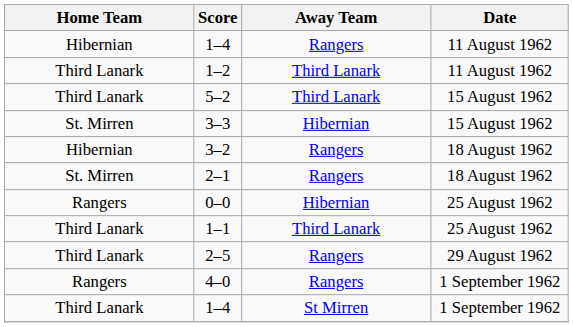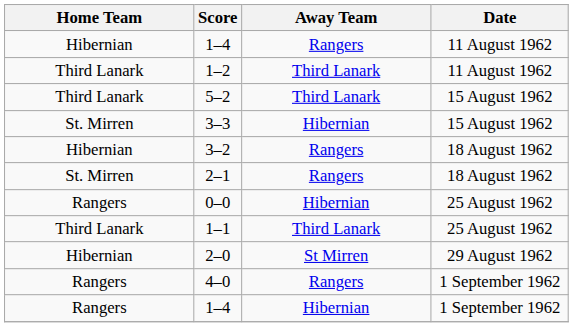 <table class="wikitable" style="text-align:center;">
 <tr>
 <th width=175>Home Team</th>
 <th width=20>Score</th>
 <th width=175>Away Team</th>
 <th width= 125>Date</th>
 </tr>
 <tr>
 <td>Hibernian</td>
 <td>1–4</td>
 <td><a href='#'>Rangers</a></td>
 <td>11 August 1962</td>
 </tr>
 <tr>
 <td>Third Lanark</td>
 <td>1–2</td>
 <td><a href='#'>Third Lanark</a></td>
 <td>11 August 1962</td>
 </tr>
 <tr>
 <td>Third Lanark</td>
 <td>5–2</td>
 <td><a href='#'>Third Lanark</a></td>
 <td>15 August 1962</td>
 </tr>
 <tr>
 <td>St. Mirren</td>
 <td>3–3</td>
 <td><a href='#'>Hibernian</a></td>
 <td>15 August 1962</td>
 </tr>
 <tr>
 <td>Hibernian</td>
 <td>3–2</td>
 <td><a href='#'>Rangers</a></td>
 <td>18 August 1962</td>
 </tr>
 <tr>
 <td>St. Mirren</td>
 <td>2–1</td>
 <td><a href='#'>Rangers</a></td>
 <td>18 August 1962</td>
 </tr>
 <tr>
 <td>Rangers</td>
 <td>0–0</td>
 <td><a href='#'>Hibernian</a></td>
 <td>25 August 1962</td>
 </tr>
 <tr>
 <td>Third Lanark</td>
 <td>1–1</td>
 <td><a href='#'>Third Lanark</a></td>
 <td>25 August 1962</td>
 </tr>
 <tr>
-<td>Third Lanark</td>
-<td>2–5</td>
-<td><a href='#'>Rangers</a></td>
+<td>Hibernian</td>
+<td>2–0</td>
+<td><a href='#'>St Mirren</a></td>
 <td>29 August 1962</td>
 </tr>
 <tr>
 <td>Rangers</td>
 <td>4–0</td>
 <td><a href='#'>Rangers</a></td>
 <td>1 September 1962</td>
 </tr>
 <tr>
-<td>Third Lanark</td>
+<td>Rangers</td>
 <td>1–4</td>
-<td><a href='#'>St Mirren</a></td>
+<td><a href='#'>Hibernian</a></td>
 <td>1 September 1962</td>
 </tr>
 <tr>
 </tr>
 </table>
